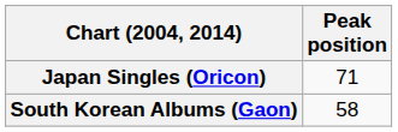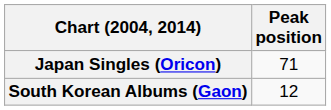 <table class="wikitable sortable plainrowheaders" style="text-align:center;">
 <tr>
 <th scope="col">Chart (2004, 2014)</th>
 <th scope="col">Peak<br>position</th>
 </tr>
 <tr>
 <th scope="row">Japan Singles (<a href='#'>Oricon</a>)</th>
 <td>71</td>
 </tr>
 <tr>
 <th scope="row">South Korean Albums (<a href='#'>Gaon</a>)</th>
-<td>58</td>
+<td>12</td>
 </tr>
 </table>
